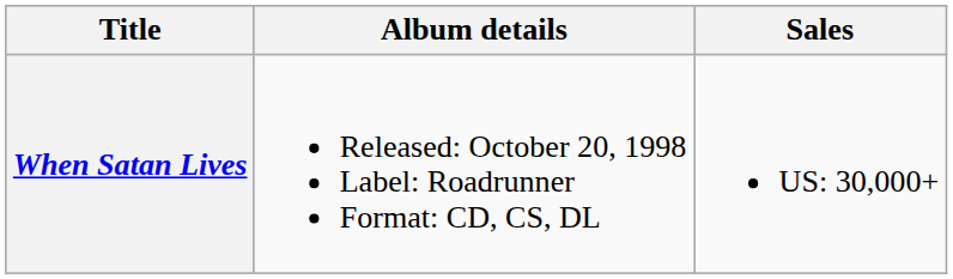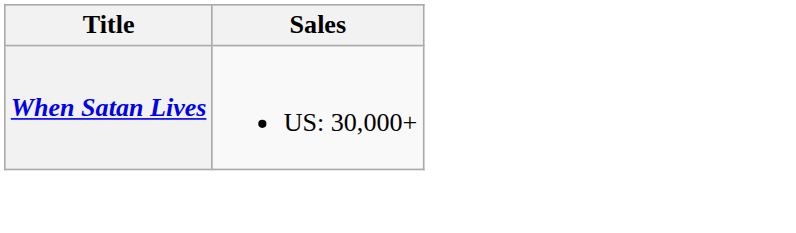 <table class ="wikitable plainrowheaders">
 <tr>
 <th scope="col">Title</th>
-<th scope="col">Album details</th>
 <th scope="col">Sales</th>
 </tr>
 <tr>
 <th scope="row"><em><a href='#'>When Satan Lives</a></em></th>
-<td><br><ul><li>Released: October 20, 1998</li><li>Label: Roadrunner</li><li>Format: CD, CS, DL</li></ul></td>
 <td><br><ul><li>US: 30,000+</li></ul></td>
 </tr>
 </table>
